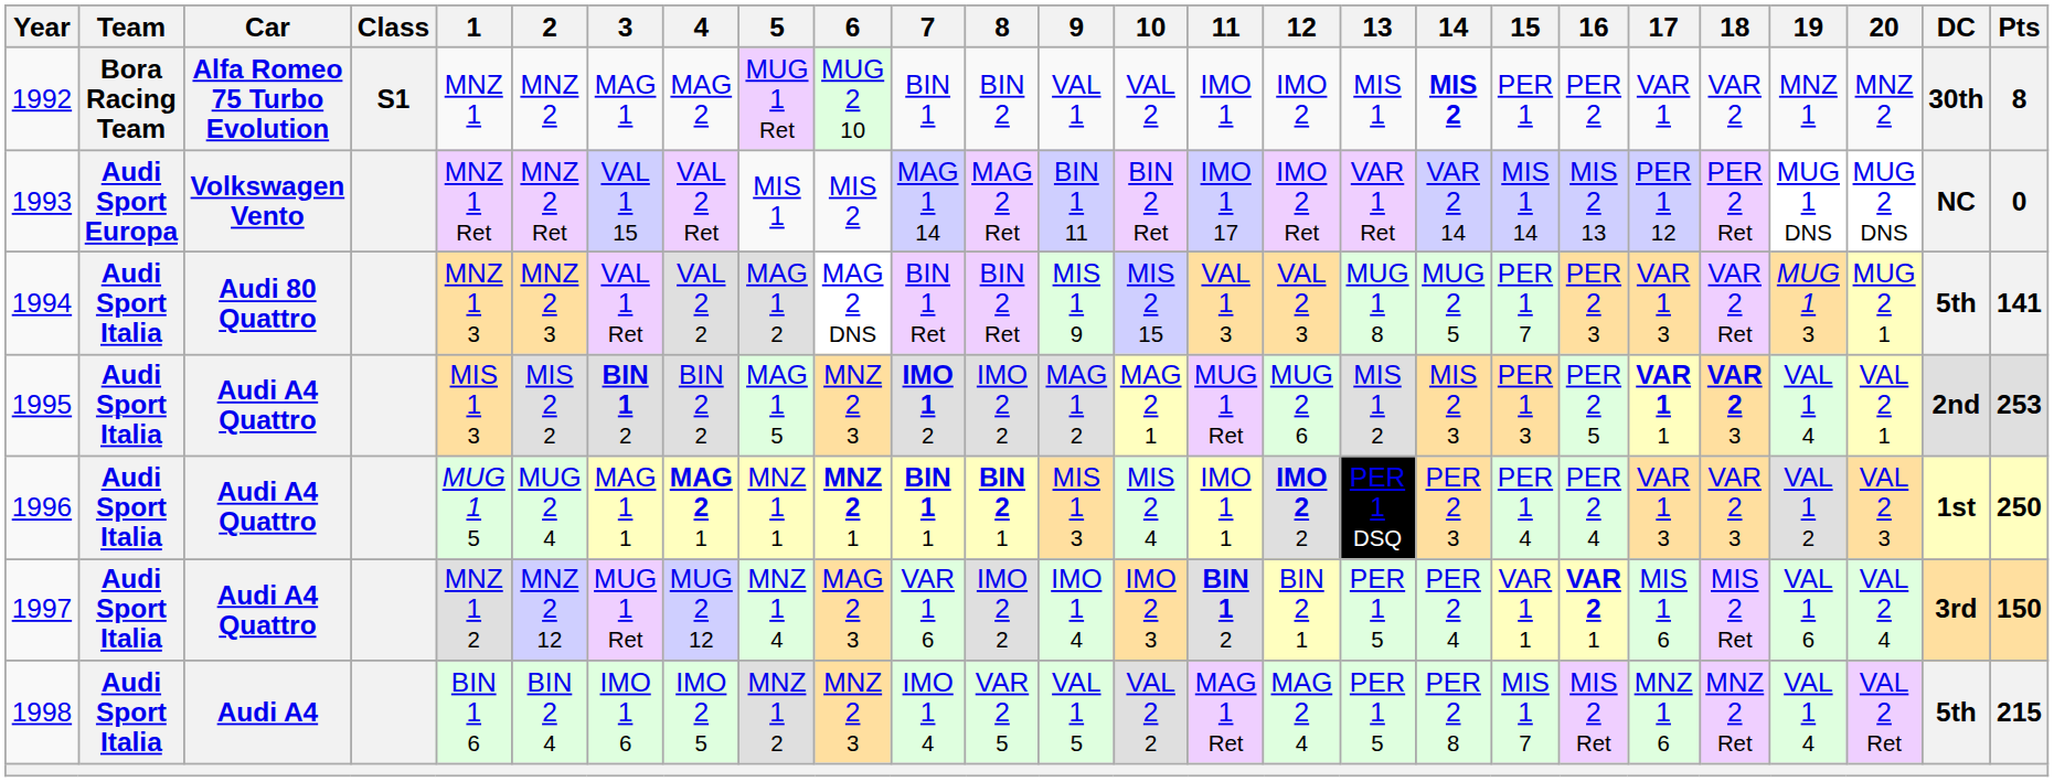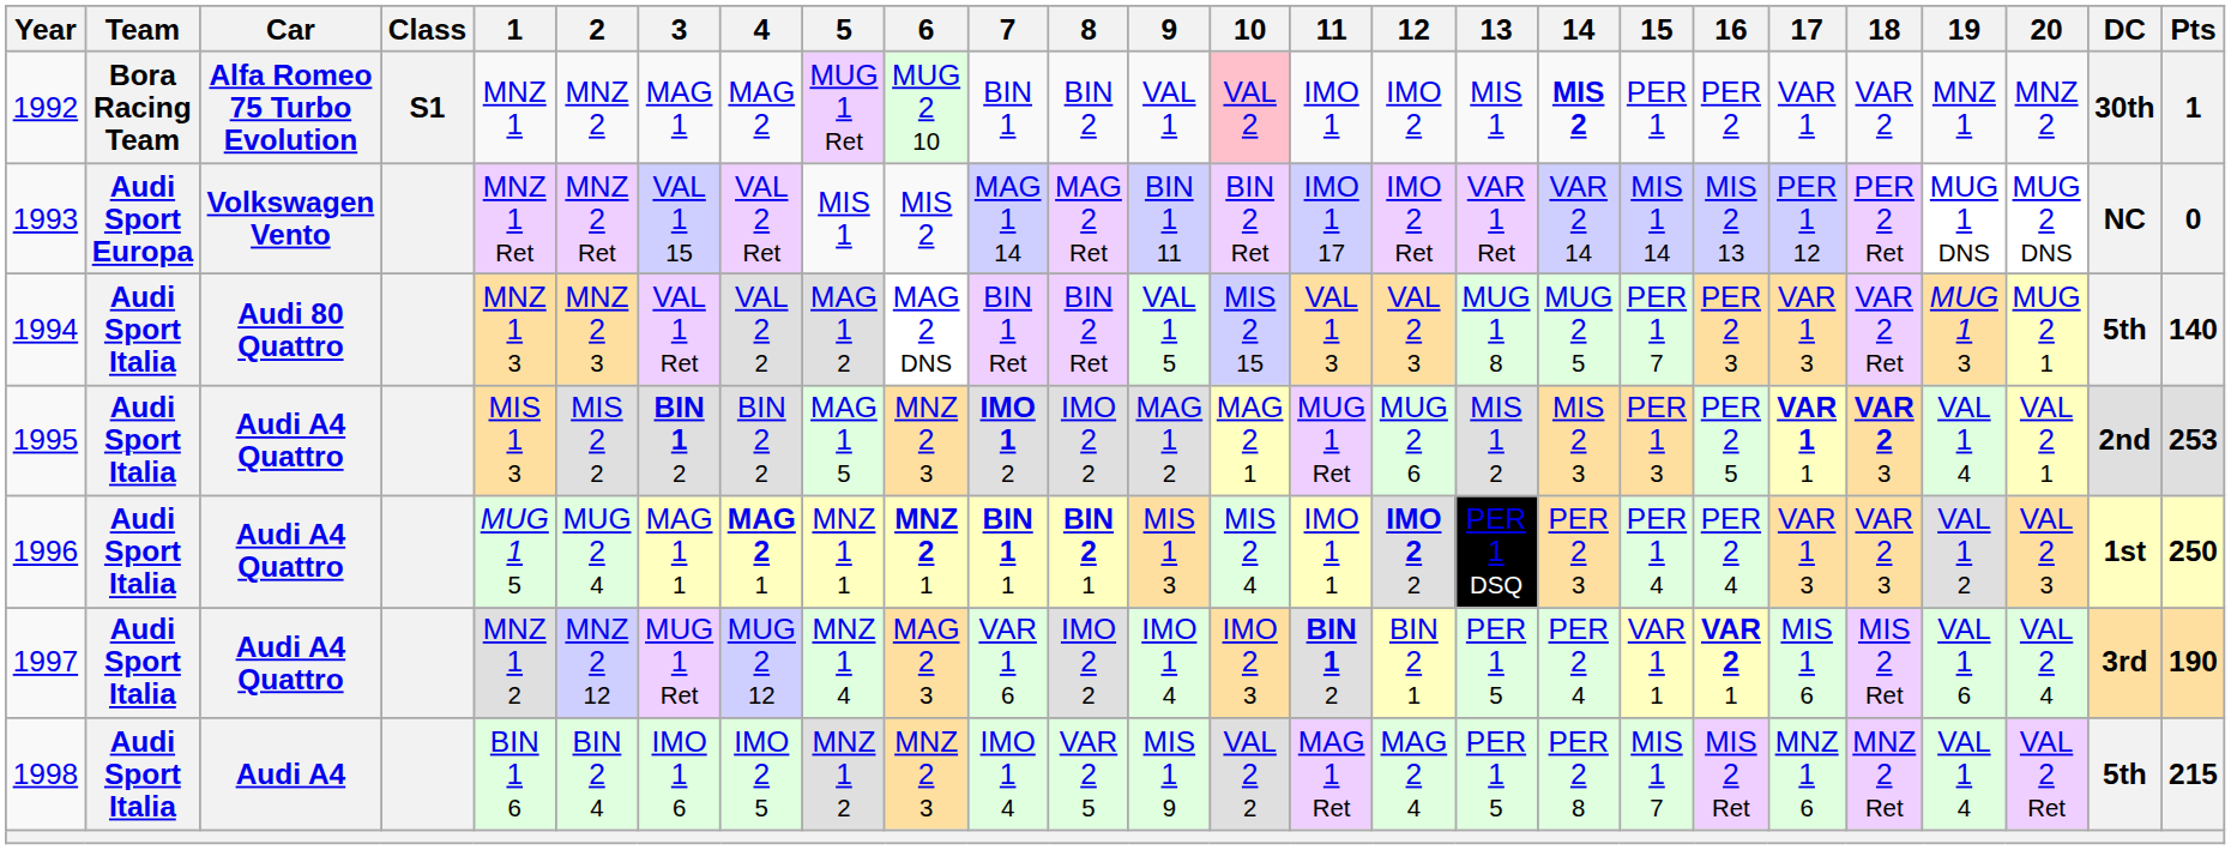 <table class="wikitable" style="text-align:center; font-size:85%">
 <tr>
 <th>Year</th>
 <th>Team</th>
 <th>Car</th>
 <th>Class</th>
 <th>1</th>
 <th>2</th>
 <th>3</th>
 <th>4</th>
 <th>5</th>
 <th>6</th>
 <th>7</th>
 <th>8</th>
 <th>9</th>
 <th>10</th>
 <th>11</th>
 <th>12</th>
 <th>13</th>
 <th>14</th>
 <th>15</th>
 <th>16</th>
 <th>17</th>
 <th>18</th>
 <th>19</th>
 <th>20</th>
 <th>DC</th>
 <th>Pts</th>
 </tr>
 <tr>
 <td><a href='#'>1992</a></td>
 <th>Bora Racing Team</th>
 <th><a href='#'>Alfa Romeo 75 Turbo Evolution</a></th>
 <th>S1</th>
 <td><a href='#'>MNZ<br>1</a></td>
 <td><a href='#'>MNZ<br>2</a></td>
 <td><a href='#'>MAG<br>1</a></td>
 <td><a href='#'>MAG<br>2</a></td>
 <td style="background:#EFCFFF;"><a href='#'>MUG<br>1</a><br><small>Ret</small></td>
 <td style="background:#DFFFDF;"><a href='#'>MUG<br>2</a><br><small>10</small></td>
 <td><a href='#'>BIN<br>1</a></td>
 <td><a href='#'>BIN<br>2</a></td>
 <td><a href='#'>VAL<br>1</a></td>
-<td><a href='#'>VAL<br>2</a></td>
+<td style="background: pink;"><a href='#'>VAL<br>2</a></td>
 <td><a href='#'>IMO<br>1</a></td>
 <td><a href='#'>IMO<br>2</a></td>
 <td><a href='#'>MIS<br>1</a></td>
 <td><strong><a href='#'>MIS<br>2</a></strong></td>
 <td><a href='#'>PER<br>1</a></td>
 <td><a href='#'>PER<br>2</a></td>
 <td><a href='#'>VAR<br>1</a></td>
 <td><a href='#'>VAR<br>2</a></td>
 <td><a href='#'>MNZ<br>1</a></td>
 <td><a href='#'>MNZ<br>2</a></td>
 <th>30th</th>
-<th>8</th>
+<th>1</th>
 </tr>
 <tr>
 <td><a href='#'>1993</a></td>
 <th><a href='#'>Audi Sport Europa</a></th>
 <th><a href='#'>Volkswagen Vento</a></th>
 <th></th>
 <td style="background:#EFCFFF;"><a href='#'>MNZ<br>1</a><br><small>Ret</small></td>
 <td style="background:#EFCFFF;"><a href='#'>MNZ<br>2</a><br><small>Ret</small></td>
 <td style="background:#CFCFFF;"><a href='#'>VAL<br>1</a><br><small>15</small></td>
 <td style="background:#EFCFFF;"><a href='#'>VAL<br>2</a><br><small>Ret</small></td>
 <td><a href='#'>MIS<br>1</a></td>
 <td><a href='#'>MIS<br>2</a></td>
 <td style="background:#CFCFFF;"><a href='#'>MAG<br>1</a><br><small>14</small></td>
 <td style="background:#EFCFFF;"><a href='#'>MAG<br>2</a><br><small>Ret</small></td>
 <td style="background:#CFCFFF;"><a href='#'>BIN<br>1</a><br><small>11</small></td>
 <td style="background:#EFCFFF;"><a href='#'>BIN<br>2</a><br><small>Ret</small></td>
 <td style="background:#CFCFFF;"><a href='#'>IMO<br>1</a><br><small>17</small></td>
 <td style="background:#EFCFFF;"><a href='#'>IMO<br>2</a><br><small>Ret</small></td>
 <td style="background:#EFCFFF;"><a href='#'>VAR<br>1</a><br><small>Ret</small></td>
 <td style="background:#CFCFFF;"><a href='#'>VAR<br>2</a><br><small>14</small></td>
 <td style="background:#CFCFFF;"><a href='#'>MIS<br>1</a><br><small>14</small></td>
 <td style="background:#CFCFFF;"><a href='#'>MIS<br>2</a><br><small>13</small></td>
 <td style="background:#CFCFFF;"><a href='#'>PER<br>1</a><br><small>12</small></td>
 <td style="background:#EFCFFF;"><a href='#'>PER<br>2</a><br><small>Ret</small></td>
 <td style="background:#FFFFFF;"><a href='#'>MUG<br>1</a><br><small>DNS</small></td>
 <td style="background:#FFFFFF;"><a href='#'>MUG<br>2</a><br><small>DNS</small></td>
 <th>NC</th>
 <th>0</th>
 </tr>
 <tr>
 <td><a href='#'>1994</a></td>
 <th><a href='#'>Audi Sport Italia</a></th>
 <th><a href='#'>Audi 80 Quattro</a></th>
 <th></th>
 <td style="background:#FFDF9F;"><a href='#'>MNZ<br>1</a><br><small>3</small></td>
 <td style="background:#FFDF9F;"><a href='#'>MNZ<br>2</a><br><small>3</small></td>
 <td style="background:#EFCFFF;"><a href='#'>VAL<br>1</a><br><small>Ret</small></td>
 <td style="background:#DFDFDF;"><a href='#'>VAL<br>2</a><br><small>2</small></td>
 <td style="background:#DFDFDF;"><a href='#'>MAG<br>1</a><br><small>2</small></td>
 <td style="background:#FFFFFF;"><a href='#'>MAG<br>2</a><br><small>DNS</small></td>
 <td style="background:#EFCFFF;"><a href='#'>BIN<br>1</a><br><small>Ret</small></td>
 <td style="background:#EFCFFF;"><a href='#'>BIN<br>2</a><br><small>Ret</small></td>
-<td style="background:#DFFFDF;"><a href='#'>MIS<br>1</a><br><small>9</small></td>
+<td style="background:#DFFFDF;"><a href='#'>VAL<br>1</a><br><small>5</small></td>
 <td style="background:#CFCFFF;"><a href='#'>MIS<br>2</a><br><small>15</small></td>
 <td style="background:#FFDF9F;"><a href='#'>VAL<br>1</a><br><small>3</small></td>
 <td style="background:#FFDF9F;"><a href='#'>VAL<br>2</a><br><small>3</small></td>
 <td style="background:#DFFFDF;"><a href='#'>MUG<br>1</a><br><small>8</small></td>
 <td style="background:#DFFFDF;"><a href='#'>MUG<br>2</a><br><small>5</small></td>
 <td style="background:#DFFFDF;"><a href='#'>PER<br>1</a><br><small>7</small></td>
 <td style="background:#FFDF9F;"><a href='#'>PER<br>2</a><br><small>3</small></td>
 <td style="background:#FFDF9F;"><a href='#'>VAR<br>1</a><br><small>3</small></td>
 <td style="background:#EFCFFF;"><a href='#'>VAR<br>2</a><br><small>Ret</small></td>
 <td style="background:#FFDF9F;"><em><a href='#'>MUG<br>1</a></em><br><small>3</small></td>
 <td style="background:#FFFFBF;"><a href='#'>MUG<br>2</a><br><small>1</small></td>
 <th>5th</th>
-<th>141</th>
+<th>140</th>
 </tr>
 <tr>
 <td><a href='#'>1995</a></td>
 <th><a href='#'>Audi Sport Italia</a></th>
 <th><a href='#'>Audi A4 Quattro</a></th>
 <th></th>
 <td style="background:#FFDF9F;"><a href='#'>MIS<br>1</a><br><small>3</small></td>
 <td style="background:#DFDFDF;"><a href='#'>MIS<br>2</a><br><small>2</small></td>
 <td style="background:#DFDFDF;"><strong><a href='#'>BIN<br>1</a></strong><br><small>2</small></td>
 <td style="background:#DFDFDF;"><a href='#'>BIN<br>2</a><br><small>2</small></td>
 <td style="background:#DFFFDF;"><a href='#'>MAG<br>1</a><br><small>5</small></td>
 <td style="background:#FFDF9F;"><a href='#'>MNZ<br>2</a><br><small>3</small></td>
 <td style="background:#DFDFDF;"><strong><a href='#'>IMO<br>1</a></strong><br><small>2</small></td>
 <td style="background:#DFDFDF;"><a href='#'>IMO<br>2</a><br><small>2</small></td>
 <td style="background:#DFDFDF;"><a href='#'>MAG<br>1</a><br><small>2</small></td>
 <td style="background:#FFFFBF;"><a href='#'>MAG<br>2</a><br><small>1</small></td>
 <td style="background:#EFCFFF;"><a href='#'>MUG<br>1</a><br><small>Ret</small></td>
 <td style="background:#DFFFDF;"><a href='#'>MUG<br>2</a><br><small>6</small></td>
 <td style="background:#DFDFDF;"><a href='#'>MIS<br>1</a><br><small>2</small></td>
 <td style="background:#FFDF9F;"><a href='#'>MIS<br>2</a><br><small>3</small></td>
 <td style="background:#FFDF9F;"><a href='#'>PER<br>1</a><br><small>3</small></td>
 <td style="background:#DFFFDF;"><a href='#'>PER<br>2</a><br><small>5</small></td>
 <td style="background:#FFFFBF;"><strong><a href='#'>VAR<br>1</a></strong><br><small>1</small></td>
 <td style="background:#FFDF9F;"><strong><a href='#'>VAR<br>2</a></strong><br><small>3</small></td>
 <td style="background:#DFFFDF;"><a href='#'>VAL<br>1</a><br><small>4</small></td>
 <td style="background:#FFFFBF;"><a href='#'>VAL<br>2</a><br><small>1</small></td>
 <th style="background:#DFDFDF;">2nd</th>
 <th style="background:#DFDFDF;">253</th>
 </tr>
 <tr>
 <td><a href='#'>1996</a></td>
 <th><a href='#'>Audi Sport Italia</a></th>
 <th><a href='#'>Audi A4 Quattro</a></th>
 <th></th>
 <td style="background:#DFFFDF;"><em><a href='#'>MUG<br>1</a></em><br><small>5</small></td>
 <td style="background:#DFFFDF;"><a href='#'>MUG<br>2</a><br><small>4</small></td>
 <td style="background:#FFFFBF;"><a href='#'>MAG<br>1</a><br><small>1</small></td>
 <td style="background:#FFFFBF;"><strong><a href='#'>MAG<br>2</a></strong><br><small>1</small></td>
 <td style="background:#FFFFBF;"><a href='#'>MNZ<br>1</a><br><small>1</small></td>
 <td style="background:#FFFFBF;"><strong><a href='#'>MNZ<br>2</a></strong><br><small>1</small></td>
 <td style="background:#FFFFBF;"><strong><a href='#'>BIN<br>1</a></strong><br><small>1</small></td>
 <td style="background:#FFFFBF;"><strong><a href='#'>BIN<br>2</a></strong><br><small>1</small></td>
 <td style="background:#FFDF9F;"><a href='#'>MIS<br>1</a><br><small>3</small></td>
 <td style="background:#DFFFDF;"><a href='#'>MIS<br>2</a><br><small>4</small></td>
 <td style="background:#FFFFBF;"><a href='#'>IMO<br>1</a><br><small>1</small></td>
 <td style="background:#DFDFDF;"><strong><a href='#'>IMO<br>2</a></strong><br><small>2</small></td>
 <td style="background:black; color:white"><a href='#'><span>PER<br>1</span></a><br><small>DSQ</small></td>
 <td style="background:#FFDF9F;"><a href='#'>PER<br>2</a><br><small>3</small></td>
 <td style="background:#DFFFDF;"><a href='#'>PER<br>1</a><br><small>4</small></td>
 <td style="background:#DFFFDF;"><a href='#'>PER<br>2</a><br><small>4</small></td>
 <td style="background:#FFDF9F;"><a href='#'>VAR<br>1</a><br><small>3</small></td>
 <td style="background:#FFDF9F;"><a href='#'>VAR<br>2</a><br><small>3</small></td>
 <td style="background:#DFDFDF;"><a href='#'>VAL<br>1</a><br><small>2</small></td>
 <td style="background:#FFDF9F;"><a href='#'>VAL<br>2</a><br><small>3</small></td>
 <th style="background:#FFFFBF;">1st</th>
 <th style="background:#FFFFBF;">250</th>
 </tr>
 <tr>
 <td><a href='#'>1997</a></td>
 <th><a href='#'>Audi Sport Italia</a></th>
 <th><a href='#'>Audi A4 Quattro</a></th>
 <th></th>
 <td style="background:#DFDFDF;"><a href='#'>MNZ<br>1</a><br><small>2</small></td>
 <td style="background:#CFCFFF;"><a href='#'>MNZ<br>2</a><br><small>12</small></td>
 <td style="background:#EFCFFF;"><a href='#'>MUG<br>1</a><br><small>Ret</small></td>
 <td style="background:#CFCFFF;"><a href='#'>MUG<br>2</a><br><small>12</small></td>
 <td style="background:#DFFFDF;"><a href='#'>MNZ<br>1</a><br><small>4</small></td>
 <td style="background:#FFDF9F;"><a href='#'>MAG<br>2</a><br><small>3</small></td>
 <td style="background:#DFFFDF;"><a href='#'>VAR<br>1</a><br><small>6</small></td>
 <td style="background:#DFDFDF;"><a href='#'>IMO<br>2</a><br><small>2</small></td>
 <td style="background:#DFFFDF;"><a href='#'>IMO<br>1</a><br><small>4</small></td>
 <td style="background:#FFDF9F;"><a href='#'>IMO<br>2</a><br><small>3</small></td>
 <td style="background:#DFDFDF;"><strong><a href='#'>BIN<br>1</a></strong><br><small>2</small></td>
 <td style="background:#FFFFBF;"><a href='#'>BIN<br>2</a><br><small>1</small></td>
 <td style="background:#DFFFDF;"><a href='#'>PER<br>1</a><br><small>5</small></td>
 <td style="background:#DFFFDF;"><a href='#'>PER<br>2</a><br><small>4</small></td>
 <td style="background:#FFFFBF;"><a href='#'>VAR<br>1</a><br><small>1</small></td>
 <td style="background:#FFFFBF;"><strong><a href='#'>VAR<br>2</a></strong><br><small>1</small></td>
 <td style="background:#DFFFDF;"><a href='#'>MIS<br>1</a><br><small>6</small></td>
 <td style="background:#EFCFFF;"><a href='#'>MIS<br>2</a><br><small>Ret</small></td>
 <td style="background:#DFFFDF;"><a href='#'>VAL<br>1</a><br><small>6</small></td>
 <td style="background:#DFFFDF;"><a href='#'>VAL<br>2</a><br><small>4</small></td>
 <th style="background:#FFDF9F;">3rd</th>
-<th style="background:#FFDF9F;">150</th>
+<th style="background:#FFDF9F;">190</th>
 </tr>
 <tr>
 <td><a href='#'>1998</a></td>
 <th><a href='#'>Audi Sport Italia</a></th>
 <th><a href='#'>Audi A4</a></th>
 <th></th>
 <td style="background:#DFFFDF;"><a href='#'>BIN<br>1</a><br><small>6</small></td>
 <td style="background:#DFFFDF;"><a href='#'>BIN<br>2</a><br><small>4</small></td>
 <td style="background:#DFFFDF;"><a href='#'>IMO<br>1</a><br><small>6</small></td>
 <td style="background:#DFFFDF;"><a href='#'>IMO<br>2</a><br><small>5</small></td>
 <td style="background:#DFDFDF;"><a href='#'>MNZ<br>1</a><br><small>2</small></td>
 <td style="background:#FFDF9F;"><a href='#'>MNZ<br>2</a><br><small>3</small></td>
 <td style="background:#DFFFDF;"><a href='#'>IMO<br>1</a><br><small>4</small></td>
 <td style="background:#DFFFDF;"><a href='#'>VAR<br>2</a><br><small>5</small></td>
-<td style="background:#DFFFDF;"><a href='#'>VAL<br>1</a><br><small>5</small></td>
+<td style="background:#DFFFDF;"><a href='#'>MIS<br>1</a><br><small>9</small></td>
 <td style="background:#DFDFDF;"><a href='#'>VAL<br>2</a><br><small>2</small></td>
 <td style="background:#EFCFFF;"><a href='#'>MAG<br>1</a><br><small>Ret</small></td>
 <td style="background:#DFFFDF;"><a href='#'>MAG<br>2</a><br><small>4</small></td>
 <td style="background:#DFFFDF;"><a href='#'>PER<br>1</a><br><small>5</small></td>
 <td style="background:#DFFFDF;"><a href='#'>PER<br>2</a><br><small>8</small></td>
 <td style="background:#DFFFDF;"><a href='#'>MIS<br>1</a><br><small>7</small></td>
 <td style="background:#EFCFFF;"><a href='#'>MIS<br>2</a><br><small>Ret</small></td>
 <td style="background:#DFFFDF;"><a href='#'>MNZ<br>1</a><br><small>6</small></td>
 <td style="background:#EFCFFF;"><a href='#'>MNZ<br>2</a><br><small>Ret</small></td>
 <td style="background:#DFFFDF;"><a href='#'>VAL<br>1</a><br><small>4</small></td>
 <td style="background:#EFCFFF;"><a href='#'>VAL<br>2</a><br><small>Ret</small></td>
 <th>5th</th>
 <th>215</th>
 </tr>
 <tr>
 <th colspan="26"></th>
 </tr>
 </table>
